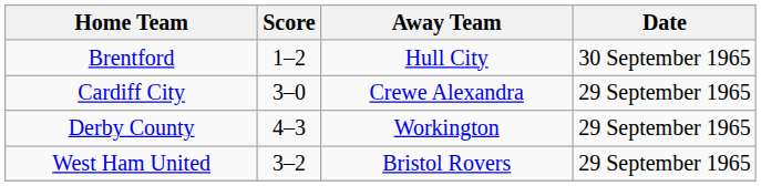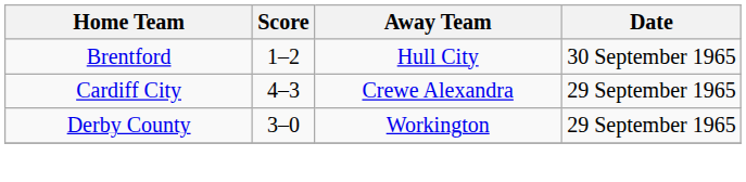 <table class="wikitable" style="text-align:center;">
 <tr>
 <th width=175>Home Team</th>
 <th width=20>Score</th>
 <th width=175>Away Team</th>
 <th width=125>Date</th>
 </tr>
 <tr>
 <td><a href='#'>Brentford</a></td>
 <td>1–2</td>
 <td><a href='#'>Hull City</a></td>
 <td>30 September 1965</td>
 </tr>
 <tr>
 <td><a href='#'>Cardiff City</a></td>
-<td>3–0</td>
+<td>4–3</td>
 <td><a href='#'>Crewe Alexandra</a></td>
 <td>29 September 1965</td>
 </tr>
 <tr>
 <td><a href='#'>Derby County</a></td>
-<td>4–3</td>
+<td>3–0</td>
 <td><a href='#'>Workington</a></td>
-<td>29 September 1965</td>
-</tr>
-<tr>
-<td><a href='#'>West Ham United</a></td>
-<td>3–2</td>
-<td><a href='#'>Bristol Rovers</a></td>
 <td>29 September 1965</td>
 </tr>
 <tr>
 </tr>
 </table>
